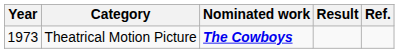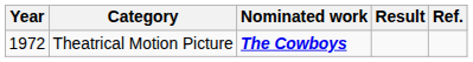 <table class="wikitable">
 <tr>
 <th>Year</th>
 <th>Category</th>
 <th>Nominated work</th>
 <th>Result</th>
 <th>Ref.</th>
 </tr>
 <tr>
-<td>1973</td>
+<td>1972</td>
 <td>Theatrical Motion Picture</td>
 <td><strong><em><a href='#'>The Cowboys</a></em></strong></td>
 <td></td>
 <td align="center"></td>
 </tr>
 </table>
